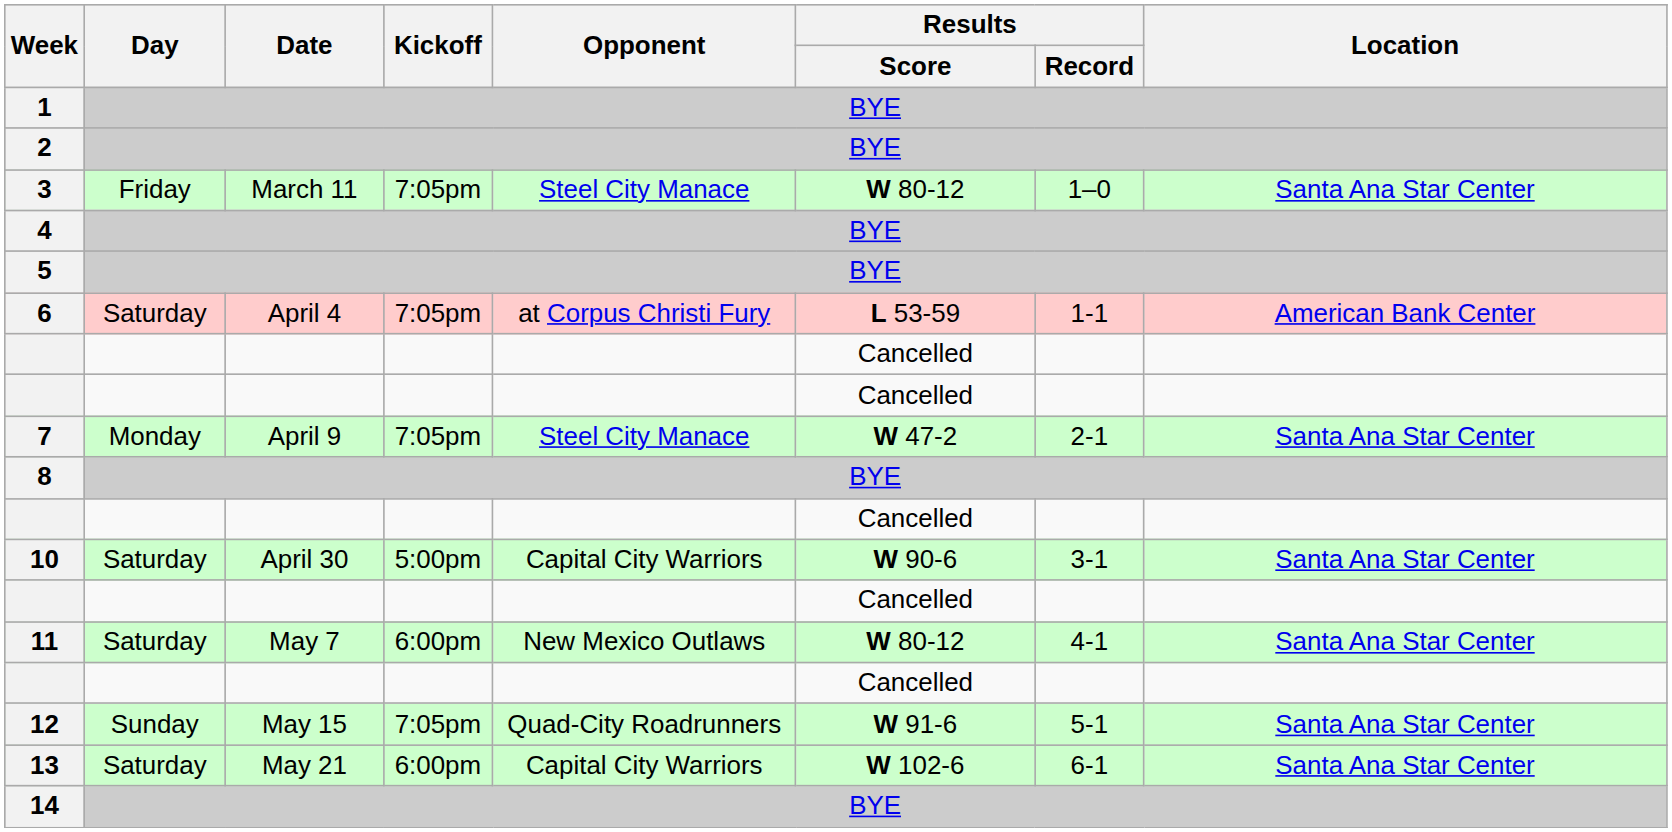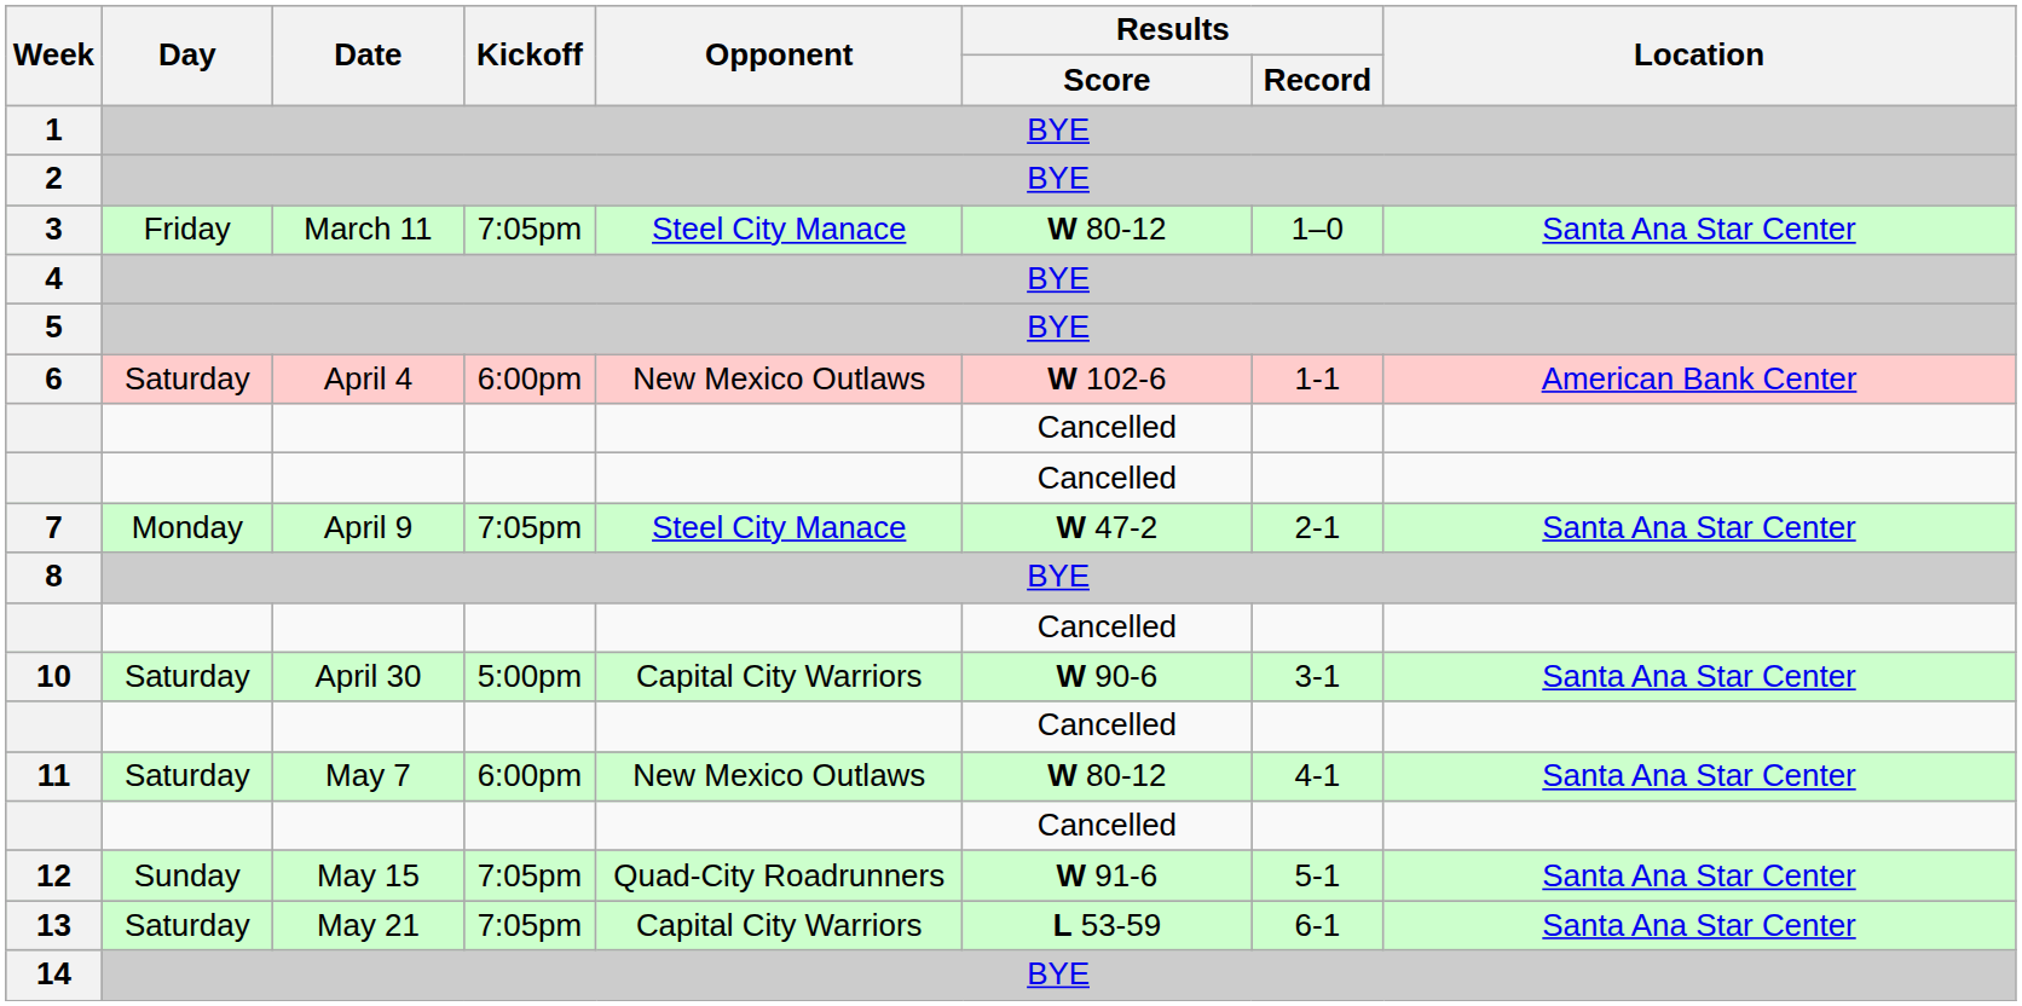 <table class="wikitable">
 <tr>
 <th rowspan="2" width="40">Week</th>
 <th rowspan="2" width="80">Day</th>
 <th rowspan="2" width="90">Date</th>
 <th rowspan="2" width="60">Kickoff</th>
 <th rowspan="2" width="180">Opponent</th>
 <th colspan="2" width="200">Results</th>
 <th rowspan="2" width="315">Location</th>
 </tr>
 <tr>
 <th width="140">Score</th>
 <th width="60">Record</th>
 </tr>
 <tr align="center" bgcolor="#CCCCCC">
 <th>1</th>
 <td colSpan=7><a href='#'>BYE</a></td>
 </tr>
 <tr align="center" bgcolor="#CCCCCC">
 <th>2</th>
 <td colSpan=7><a href='#'>BYE</a></td>
 </tr>
 <tr align="center" bgcolor="#CCFFCC">
 <th>3</th>
 <td>Friday</td>
 <td>March 11</td>
 <td>7:05pm</td>
 <td><a href='#'>Steel City Manace</a></td>
 <td><strong>W</strong> 80-12</td>
 <td>1–0</td>
 <td><a href='#'>Santa Ana Star Center</a></td>
 </tr>
 <tr align="center" bgcolor="#CCCCCC">
 <th>4</th>
 <td colSpan=7><a href='#'>BYE</a></td>
 </tr>
 <tr align="center" bgcolor="#CCCCCC">
 <th>5</th>
 <td colSpan=7><a href='#'>BYE</a></td>
 </tr>
 <tr align="center" bgcolor="#FFCCCC">
 <th>6</th>
 <td>Saturday</td>
 <td>April 4</td>
-<td>7:05pm</td>
-<td>at <a href='#'>Corpus Christi Fury</a></td>
-<td><strong>L</strong> 53-59</td>
+<td>6:00pm</td>
+<td>New Mexico Outlaws</td>
+<td><strong>W</strong> 102-6</td>
 <td>1-1</td>
 <td><a href='#'>American Bank Center</a></td>
 </tr>
 <tr align="center" >
 <th></th>
 <td></td>
 <td></td>
 <td></td>
 <td></td>
 <td>Cancelled</td>
 <td></td>
 <td></td>
 </tr>
 <tr align="center" >
 <th></th>
 <td></td>
 <td></td>
 <td></td>
 <td></td>
 <td>Cancelled</td>
 <td></td>
 <td></td>
 </tr>
 <tr align="center" bgcolor="#CCFFCC">
 <th>7</th>
 <td>Monday</td>
 <td>April 9</td>
 <td>7:05pm</td>
 <td><a href='#'>Steel City Manace</a></td>
 <td><strong>W</strong> 47-2</td>
 <td>2-1</td>
 <td><a href='#'>Santa Ana Star Center</a></td>
 </tr>
 <tr align="center" bgcolor="#CCCCCC">
 <th>8</th>
 <td colSpan=7><a href='#'>BYE</a></td>
 </tr>
 <tr align="center" >
 <th></th>
 <td></td>
 <td></td>
 <td></td>
 <td></td>
 <td>Cancelled</td>
 <td></td>
 <td></td>
 </tr>
 <tr align="center" bgcolor="#CCFFCC">
 <th>10</th>
 <td>Saturday</td>
 <td>April 30</td>
 <td>5:00pm</td>
 <td>Capital City Warriors</td>
 <td><strong>W</strong> 90-6</td>
 <td>3-1</td>
 <td><a href='#'>Santa Ana Star Center</a></td>
 </tr>
 <tr align="center" >
 <th></th>
 <td></td>
 <td></td>
 <td></td>
 <td></td>
 <td>Cancelled</td>
 <td></td>
 <td></td>
 </tr>
 <tr align="center" bgcolor="#CCFFCC">
 <th>11</th>
 <td>Saturday</td>
 <td>May 7</td>
 <td>6:00pm</td>
 <td>New Mexico Outlaws</td>
 <td><strong>W</strong> 80-12</td>
 <td>4-1</td>
 <td><a href='#'>Santa Ana Star Center</a></td>
 </tr>
 <tr align="center" >
 <th></th>
 <td></td>
 <td></td>
 <td></td>
 <td></td>
 <td>Cancelled</td>
 <td></td>
 <td></td>
 </tr>
 <tr align="center" bgcolor="#CCFFCC">
 <th>12</th>
 <td>Sunday</td>
 <td>May 15</td>
 <td>7:05pm</td>
 <td>Quad-City Roadrunners</td>
 <td><strong>W</strong> 91-6</td>
 <td>5-1</td>
 <td><a href='#'>Santa Ana Star Center</a></td>
 </tr>
 <tr align="center" bgcolor="#CCFFCC">
 <th>13</th>
 <td>Saturday</td>
 <td>May 21</td>
-<td>6:00pm</td>
+<td>7:05pm</td>
 <td>Capital City Warriors</td>
-<td><strong>W</strong> 102-6</td>
+<td><strong>L</strong> 53-59</td>
 <td>6-1</td>
 <td><a href='#'>Santa Ana Star Center</a></td>
 </tr>
 <tr align="center" bgcolor="#CCCCCC">
 <th>14</th>
 <td colSpan=7><a href='#'>BYE</a></td>
 </tr>
 </table>
